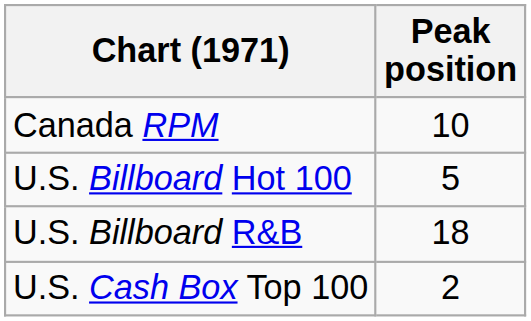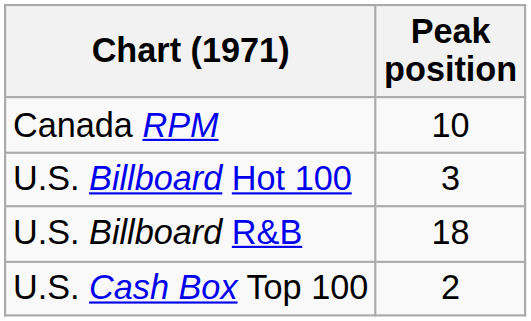 <table class="wikitable sortable">
 <tr>
 <th align="left">Chart (1971)</th>
 <th align="left">Peak<br>position</th>
 </tr>
 <tr>
 <td align="left">Canada <a href='#'><em>RPM</em></a></td>
 <td style="text-align:center;">10</td>
 </tr>
 <tr>
 <td align="left">U.S. <em><a href='#'>Billboard</a></em> <a href='#'>Hot 100</a></td>
-<td style="text-align:center;">5</td>
+<td style="text-align:center;">3</td>
 </tr>
 <tr>
 <td align="left">U.S. <em>Billboard</em> <a href='#'>R&B</a></td>
 <td style="text-align:center;">18</td>
 </tr>
 <tr>
 <td align="left">U.S. <em><a href='#'>Cash Box</a></em> Top 100</td>
 <td style="text-align:center;">2</td>
 </tr>
 </table>
